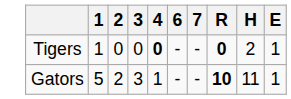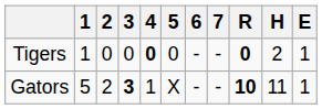 <table align = right border="2" cellpadding="4" cellspacing="0" style="margin: 1em 1em 1em 1em; background: #F9F9F9; border: 1px #aaa solid; border-collapse: collapse;">
 <tr align=center style="background: #F2F2F2;">
 <th></th>
 <th>1</th>
 <th>2</th>
 <th>3</th>
 <th>4</th>
+<th>5</th>
 <th>6</th>
 <th>7</th>
 <th>R</th>
 <th>H</th>
 <th>E</th>
 </tr>
 <tr align=center>
 <td>Tigers</td>
 <td>1</td>
 <td>0</td>
 <td>0</td>
 <td><strong>0</strong></td>
+<td>0</td>
 <td>-</td>
 <td>-</td>
 <td><strong>0</strong></td>
 <td>2</td>
 <td>1</td>
 </tr>
 <tr align=center>
 <td>Gators</td>
 <td>5</td>
 <td>2</td>
-<td>3</td>
+<td><strong>3</strong></td>
 <td>1</td>
+<td>X</td>
 <td>-</td>
 <td>-</td>
 <td><strong>10</strong></td>
 <td>11</td>
 <td>1</td>
 </tr>
 </table>
